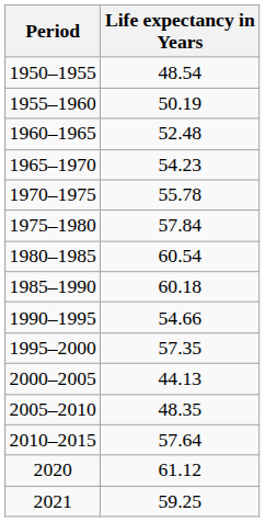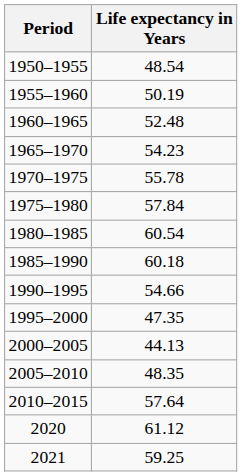 <table class="wikitable" style="text-align:center">
 <tr>
 <th>Period</th>
 <th>Life expectancy in<br>Years</th>
 </tr>
 <tr>
 <td>1950–1955</td>
 <td>48.54</td>
 </tr>
 <tr>
 <td>1955–1960</td>
 <td> 50.19</td>
 </tr>
 <tr>
 <td>1960–1965</td>
 <td> 52.48</td>
 </tr>
 <tr>
 <td>1965–1970</td>
 <td> 54.23</td>
 </tr>
 <tr>
 <td>1970–1975</td>
 <td> 55.78</td>
 </tr>
 <tr>
 <td>1975–1980</td>
 <td> 57.84</td>
 </tr>
 <tr>
 <td>1980–1985</td>
 <td> 60.54</td>
 </tr>
 <tr>
 <td>1985–1990</td>
 <td> 60.18</td>
 </tr>
 <tr>
 <td>1990–1995</td>
 <td> 54.66</td>
 </tr>
 <tr>
 <td>1995–2000</td>
-<td> 57.35</td>
+<td> 47.35</td>
 </tr>
 <tr>
 <td>2000–2005</td>
 <td> 44.13</td>
 </tr>
 <tr>
 <td>2005–2010</td>
 <td> 48.35</td>
 </tr>
 <tr>
 <td>2010–2015</td>
 <td> 57.64</td>
 </tr>
 <tr>
 <td>2020</td>
 <td> 61.12</td>
 </tr>
 <tr>
 <td>2021</td>
 <td> 59.25</td>
 </tr>
 </table>
